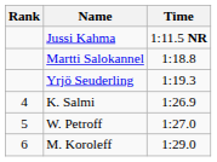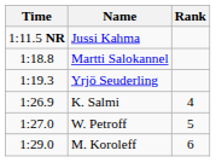 <table class="wikitable" style="text-align:center">
 <tr>
+<th>Time</th>
+<th>Name</th>
 <th>Rank</th>
-<th>Name</th>
-<th>Time</th>
 </tr>
 <tr>
+<td>1:11.5 <strong>NR</strong></td>
+<td align=left><a href='#'>Jussi Kahma</a></td>
 <td></td>
-<td align=left><a href='#'>Jussi Kahma</a></td>
-<td>1:11.5 <strong>NR</strong></td>
 </tr>
 <tr>
+<td>1:18.8</td>
+<td align=left><a href='#'>Martti Salokannel</a></td>
 <td></td>
-<td align=left><a href='#'>Martti Salokannel</a></td>
-<td>1:18.8</td>
 </tr>
 <tr>
+<td>1:19.3</td>
+<td align=left><a href='#'>Yrjö Seuderling</a></td>
 <td></td>
-<td align=left><a href='#'>Yrjö Seuderling</a></td>
-<td>1:19.3</td>
 </tr>
 <tr>
+<td>1:26.9</td>
+<td align=left>K. Salmi</td>
 <td>4</td>
-<td align=left>K. Salmi</td>
-<td>1:26.9</td>
 </tr>
 <tr>
+<td>1:27.0</td>
+<td align=left>W. Petroff</td>
 <td>5</td>
-<td align=left>W. Petroff</td>
-<td>1:27.0</td>
 </tr>
 <tr>
+<td>1:29.0</td>
+<td align=left>M. Koroleff</td>
 <td>6</td>
-<td align=left>M. Koroleff</td>
-<td>1:29.0</td>
 </tr>
 </table>
